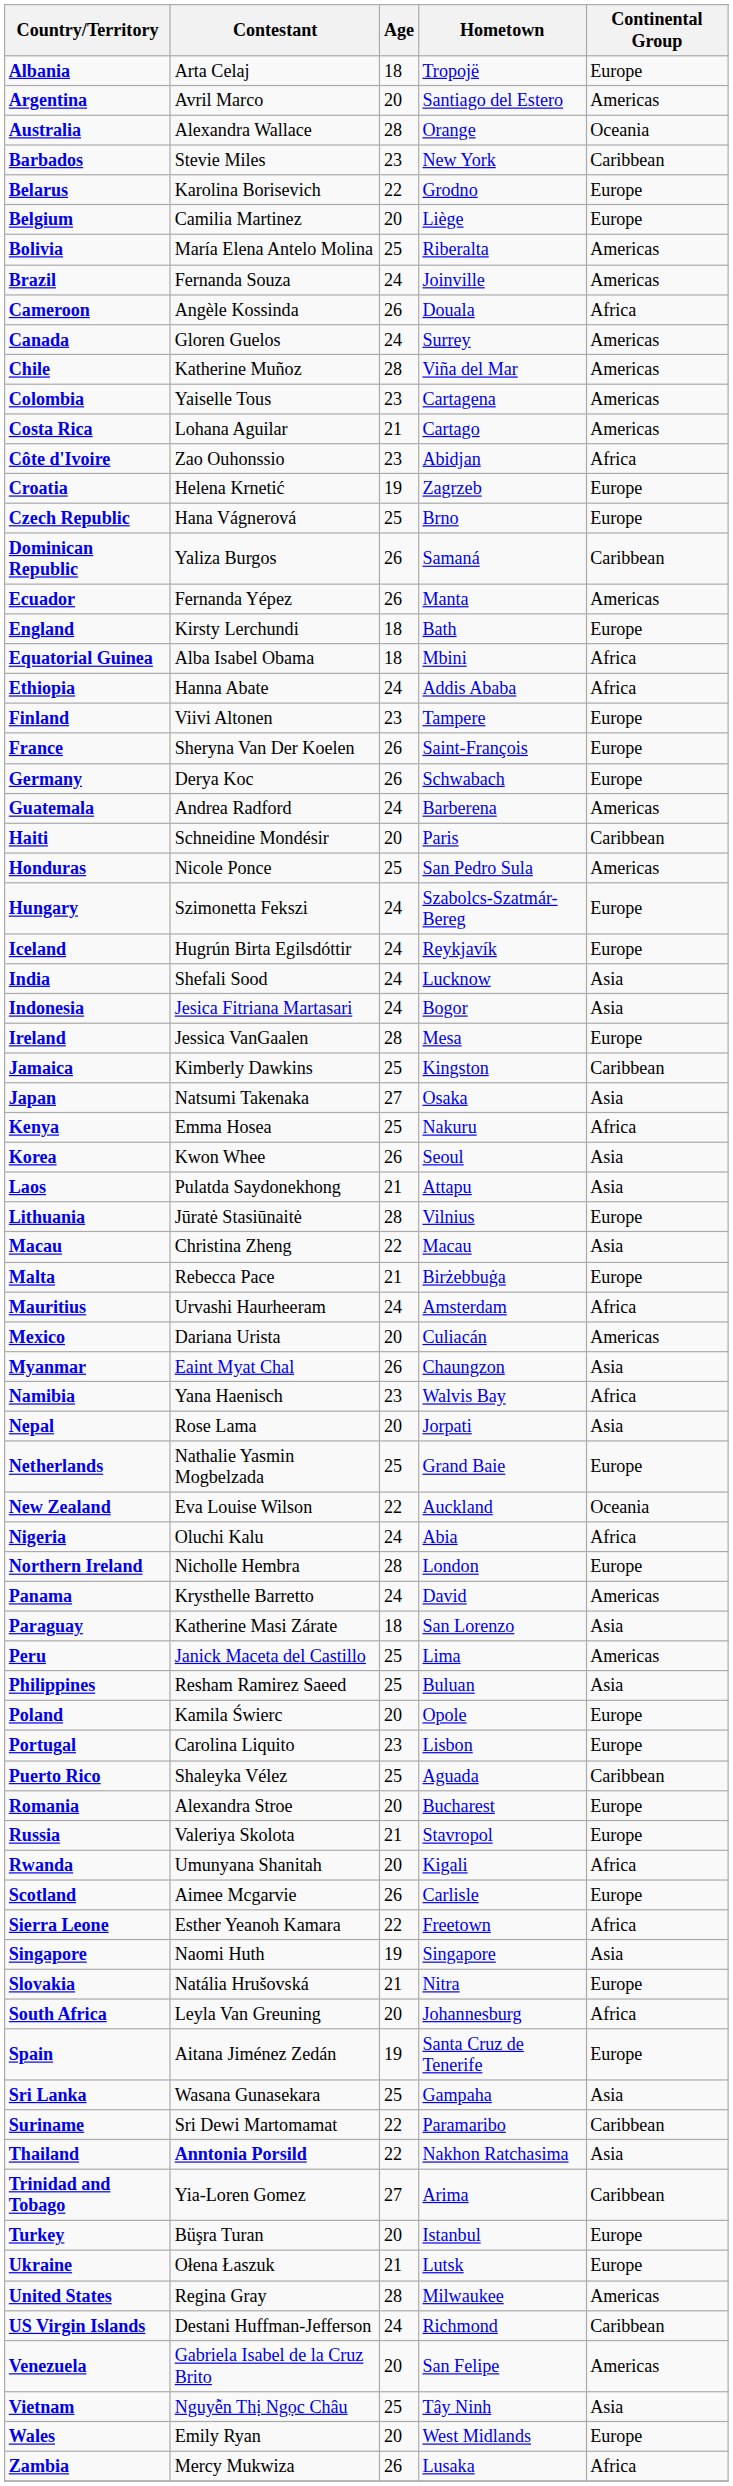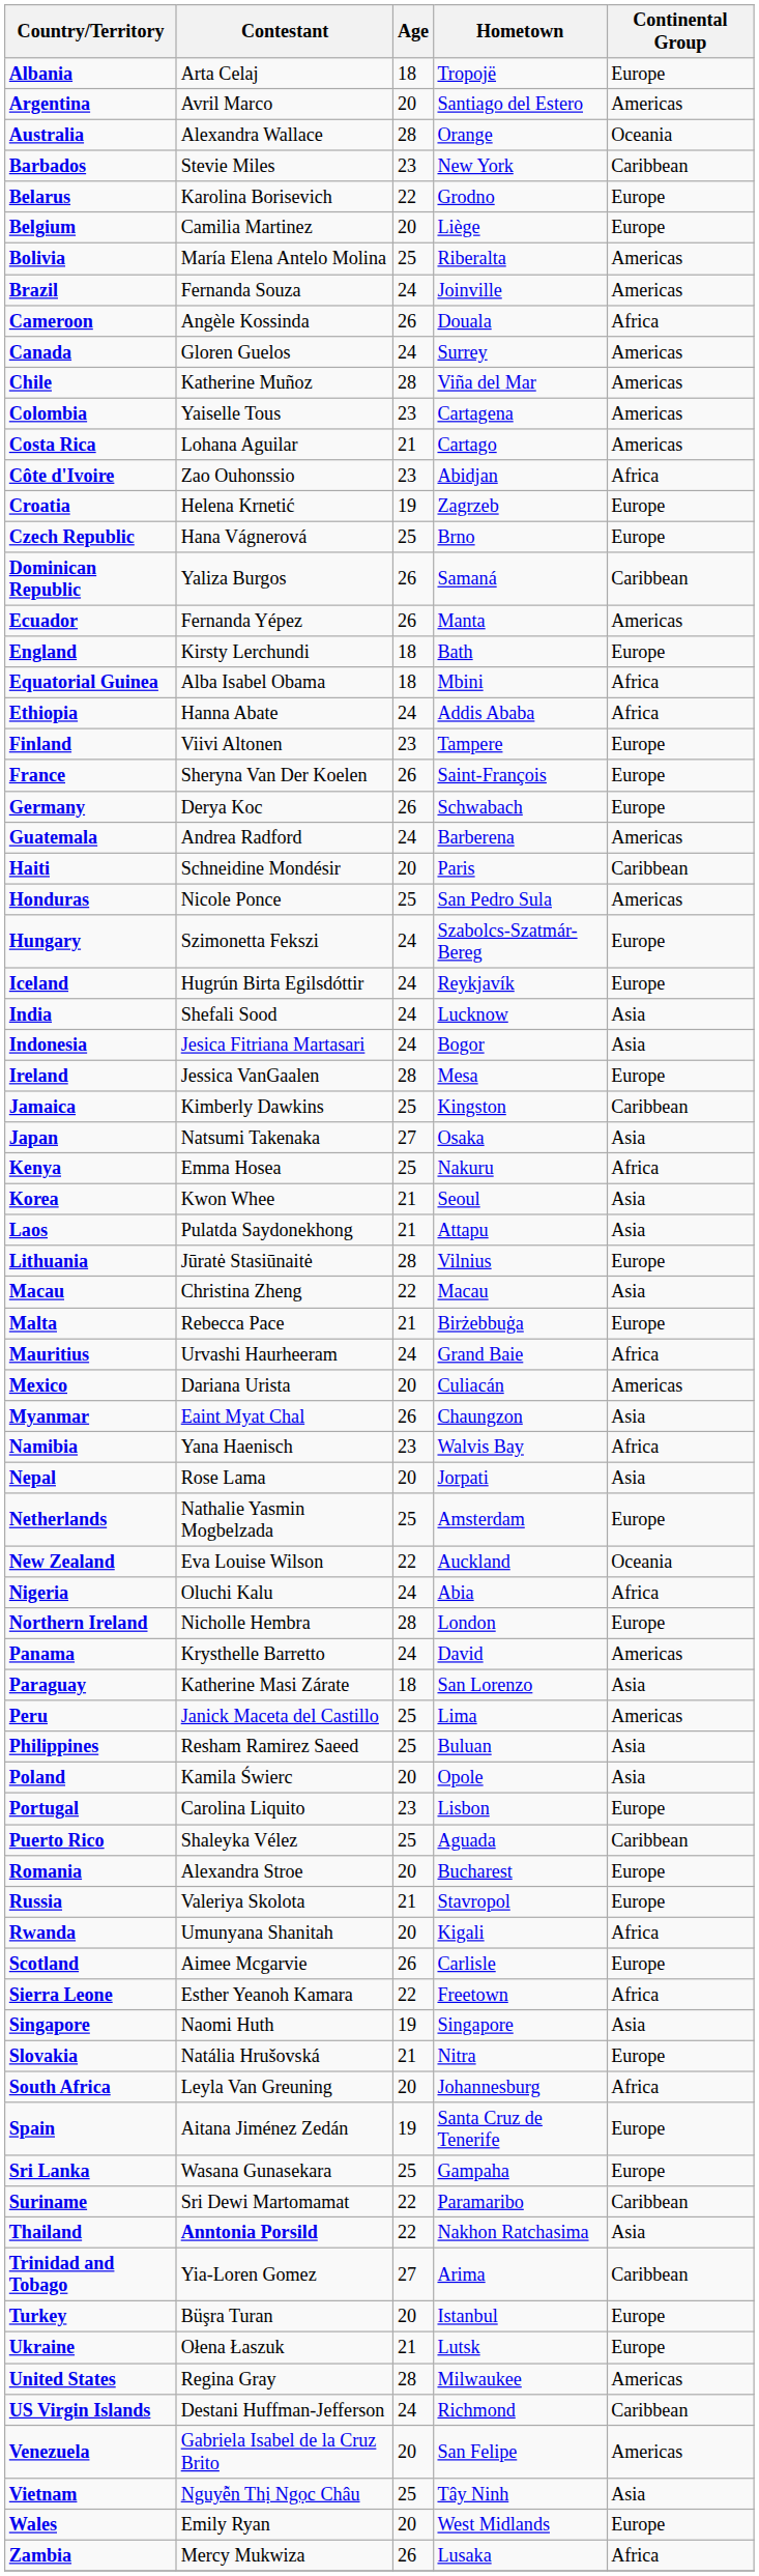 <table class="wikitable sortable" style="font-size: 95%;">
 <tr>
 <th>Country/Territory</th>
 <th>Contestant</th>
 <th>Age</th>
 <th>Hometown</th>
 <th>Continental Group</th>
 </tr>
 <tr>
 <td><strong> <a href='#'>Albania</a></strong></td>
 <td>Arta Celaj</td>
 <td>18</td>
 <td><a href='#'>Tropojë</a></td>
 <td>Europe</td>
 </tr>
 <tr>
 <td><strong> <a href='#'>Argentina</a></strong></td>
 <td>Avril Marco</td>
 <td>20</td>
 <td><a href='#'>Santiago del Estero</a></td>
 <td>Americas</td>
 </tr>
 <tr>
 <td><strong> <a href='#'>Australia</a></strong></td>
 <td>Alexandra Wallace</td>
 <td>28</td>
 <td><a href='#'>Orange</a></td>
 <td>Oceania</td>
 </tr>
 <tr>
 <td><strong> <a href='#'>Barbados</a></strong></td>
 <td>Stevie Miles</td>
 <td>23</td>
 <td><a href='#'>New York</a></td>
 <td>Caribbean</td>
 </tr>
 <tr>
 <td><strong> <a href='#'>Belarus</a></strong></td>
 <td>Karolina Borisevich</td>
 <td>22</td>
 <td><a href='#'>Grodno</a></td>
 <td>Europe</td>
 </tr>
 <tr>
 <td><strong> <a href='#'>Belgium</a></strong></td>
 <td>Camilia Martinez</td>
 <td>20</td>
 <td><a href='#'>Liège</a></td>
 <td>Europe</td>
 </tr>
 <tr>
 <td><strong> <a href='#'>Bolivia</a></strong></td>
 <td>María Elena Antelo Molina</td>
 <td>25</td>
 <td><a href='#'>Riberalta</a></td>
 <td>Americas</td>
 </tr>
 <tr>
 <td><strong> <a href='#'>Brazil</a></strong></td>
 <td>Fernanda Souza</td>
 <td>24</td>
 <td><a href='#'>Joinville</a></td>
 <td>Americas</td>
 </tr>
 <tr>
 <td><strong> <a href='#'>Cameroon</a></strong></td>
 <td>Angèle Kossinda</td>
 <td>26</td>
 <td><a href='#'>Douala</a></td>
 <td>Africa</td>
 </tr>
 <tr>
 <td><strong> <a href='#'>Canada</a></strong></td>
 <td>Gloren Guelos</td>
 <td>24</td>
 <td><a href='#'>Surrey</a></td>
 <td>Americas</td>
 </tr>
 <tr>
 <td><strong> <a href='#'>Chile</a></strong></td>
 <td>Katherine Muñoz</td>
 <td>28</td>
 <td><a href='#'>Viña del Mar</a></td>
 <td>Americas</td>
 </tr>
 <tr>
 <td><strong> <a href='#'>Colombia</a></strong></td>
 <td>Yaiselle Tous</td>
 <td>23</td>
 <td><a href='#'>Cartagena</a></td>
 <td>Americas</td>
 </tr>
 <tr>
 <td><strong> <a href='#'>Costa Rica</a></strong></td>
 <td>Lohana Aguilar</td>
 <td>21</td>
 <td><a href='#'>Cartago</a></td>
 <td>Americas</td>
 </tr>
 <tr>
 <td><strong> <a href='#'>Côte d'Ivoire</a></strong></td>
 <td>Zao Ouhonssio</td>
 <td>23</td>
 <td><a href='#'>Abidjan</a></td>
 <td>Africa</td>
 </tr>
 <tr>
 <td><strong> <a href='#'>Croatia</a></strong></td>
 <td>Helena Krnetić</td>
 <td>19</td>
 <td><a href='#'>Zagrzeb</a></td>
 <td>Europe</td>
 </tr>
 <tr>
 <td><strong> <a href='#'>Czech Republic</a></strong></td>
 <td>Hana Vágnerová</td>
 <td>25</td>
 <td><a href='#'>Brno</a></td>
 <td>Europe</td>
 </tr>
 <tr>
 <td><strong> <a href='#'>Dominican Republic</a></strong></td>
 <td>Yaliza Burgos</td>
 <td>26</td>
 <td><a href='#'>Samaná</a></td>
 <td>Caribbean</td>
 </tr>
 <tr>
 <td><strong> <a href='#'>Ecuador</a></strong></td>
 <td>Fernanda Yépez</td>
 <td>26</td>
 <td><a href='#'>Manta</a></td>
 <td>Americas</td>
 </tr>
 <tr>
 <td><strong> <a href='#'>England</a></strong></td>
 <td>Kirsty Lerchundi</td>
 <td>18</td>
 <td><a href='#'>Bath</a></td>
 <td>Europe</td>
 </tr>
 <tr>
 <td><strong> <a href='#'>Equatorial Guinea</a></strong></td>
 <td>Alba Isabel Obama</td>
 <td>18</td>
 <td><a href='#'>Mbini</a></td>
 <td>Africa</td>
 </tr>
 <tr>
 <td><strong> <a href='#'>Ethiopia</a></strong></td>
 <td>Hanna Abate</td>
 <td>24</td>
 <td><a href='#'>Addis Ababa</a></td>
 <td>Africa</td>
 </tr>
 <tr>
 <td><strong> <a href='#'>Finland</a></strong></td>
 <td>Viivi Altonen</td>
 <td>23</td>
 <td><a href='#'>Tampere</a></td>
 <td>Europe</td>
 </tr>
 <tr>
 <td><strong> <a href='#'>France</a></strong></td>
 <td>Sheryna Van Der Koelen</td>
 <td>26</td>
 <td><a href='#'>Saint-François</a></td>
 <td>Europe</td>
 </tr>
 <tr>
 <td><strong> <a href='#'>Germany</a></strong></td>
 <td>Derya Koc</td>
 <td>26</td>
 <td><a href='#'>Schwabach</a></td>
 <td>Europe</td>
 </tr>
 <tr>
 <td><strong> <a href='#'>Guatemala</a></strong></td>
 <td>Andrea Radford</td>
 <td>24</td>
 <td><a href='#'>Barberena</a></td>
 <td>Americas</td>
 </tr>
 <tr>
 <td><strong> <a href='#'>Haiti</a></strong></td>
 <td>Schneidine Mondésir</td>
 <td>20</td>
 <td><a href='#'>Paris</a></td>
 <td>Caribbean</td>
 </tr>
 <tr>
 <td><strong> <a href='#'>Honduras</a></strong></td>
 <td>Nicole Ponce</td>
 <td>25</td>
 <td><a href='#'>San Pedro Sula</a></td>
 <td>Americas</td>
 </tr>
 <tr>
 <td><strong> <a href='#'>Hungary</a></strong></td>
 <td>Szimonetta Fekszi</td>
 <td>24</td>
 <td><a href='#'>Szabolcs-Szatmár-Bereg</a></td>
 <td>Europe</td>
 </tr>
 <tr>
 <td><strong> <a href='#'>Iceland</a></strong></td>
 <td>Hugrún Birta Egilsdóttir</td>
 <td>24</td>
 <td><a href='#'>Reykjavík</a></td>
 <td>Europe</td>
 </tr>
 <tr>
 <td><strong> <a href='#'>India</a></strong></td>
 <td>Shefali Sood</td>
 <td>24</td>
 <td><a href='#'>Lucknow</a></td>
 <td>Asia</td>
 </tr>
 <tr>
 <td><strong> <a href='#'>Indonesia</a></strong></td>
 <td><a href='#'>Jesica Fitriana Martasari</a></td>
 <td>24</td>
 <td><a href='#'>Bogor</a></td>
 <td>Asia</td>
 </tr>
 <tr>
 <td><strong> <a href='#'>Ireland</a></strong></td>
 <td>Jessica VanGaalen</td>
 <td>28</td>
 <td><a href='#'>Mesa</a></td>
 <td>Europe</td>
 </tr>
 <tr>
 <td><strong> <a href='#'>Jamaica</a></strong></td>
 <td>Kimberly Dawkins</td>
 <td>25</td>
 <td><a href='#'>Kingston</a></td>
 <td>Caribbean</td>
 </tr>
 <tr>
 <td><strong> <a href='#'>Japan</a></strong></td>
 <td>Natsumi Takenaka</td>
 <td>27</td>
 <td><a href='#'>Osaka</a></td>
 <td>Asia</td>
 </tr>
 <tr>
 <td><strong> <a href='#'>Kenya</a></strong></td>
 <td>Emma Hosea</td>
 <td>25</td>
 <td><a href='#'>Nakuru</a></td>
 <td>Africa</td>
 </tr>
 <tr>
 <td><strong> <a href='#'>Korea</a></strong></td>
 <td>Kwon Whee</td>
-<td>26</td>
+<td>21</td>
 <td><a href='#'>Seoul</a></td>
 <td>Asia</td>
 </tr>
 <tr>
 <td><strong> <a href='#'>Laos</a></strong></td>
 <td>Pulatda Saydonekhong</td>
 <td>21</td>
 <td><a href='#'>Attapu</a></td>
 <td>Asia</td>
 </tr>
 <tr>
 <td><strong> <a href='#'>Lithuania</a></strong></td>
 <td>Jūratė Stasiūnaitė</td>
 <td>28</td>
 <td><a href='#'>Vilnius</a></td>
 <td>Europe</td>
 </tr>
 <tr>
 <td><strong> <a href='#'>Macau</a></strong></td>
 <td>Christina Zheng</td>
 <td>22</td>
 <td><a href='#'>Macau</a></td>
 <td>Asia</td>
 </tr>
 <tr>
 <td><strong> <a href='#'>Malta</a></strong></td>
 <td>Rebecca Pace</td>
 <td>21</td>
 <td><a href='#'>Birżebbuġa</a></td>
 <td>Europe</td>
 </tr>
 <tr>
 <td><strong> <a href='#'>Mauritius</a></strong></td>
 <td>Urvashi Haurheeram</td>
 <td>24</td>
-<td><a href='#'>Amsterdam</a></td>
+<td><a href='#'>Grand Baie</a></td>
 <td>Africa</td>
 </tr>
 <tr>
 <td><strong> <a href='#'>Mexico</a></strong></td>
 <td>Dariana Urista</td>
 <td>20</td>
 <td><a href='#'>Culiacán</a></td>
 <td>Americas</td>
 </tr>
 <tr>
 <td><strong> <a href='#'>Myanmar</a></strong></td>
 <td><a href='#'>Eaint Myat Chal</a></td>
 <td>26</td>
 <td><a href='#'>Chaungzon</a></td>
 <td>Asia</td>
 </tr>
 <tr>
 <td><strong> <a href='#'>Namibia</a></strong></td>
 <td>Yana Haenisch</td>
 <td>23</td>
 <td><a href='#'>Walvis Bay</a></td>
 <td>Africa</td>
 </tr>
 <tr>
 <td><strong> <a href='#'>Nepal</a></strong></td>
 <td>Rose Lama</td>
 <td>20</td>
 <td><a href='#'>Jorpati</a></td>
 <td>Asia</td>
 </tr>
 <tr>
 <td><strong> <a href='#'>Netherlands</a></strong></td>
 <td>Nathalie Yasmin Mogbelzada</td>
 <td>25</td>
-<td><a href='#'>Grand Baie</a></td>
+<td><a href='#'>Amsterdam</a></td>
 <td>Europe</td>
 </tr>
 <tr>
 <td><strong> <a href='#'>New Zealand</a></strong></td>
 <td>Eva Louise Wilson</td>
 <td>22</td>
 <td><a href='#'>Auckland</a></td>
 <td>Oceania</td>
 </tr>
 <tr>
 <td><strong> <a href='#'>Nigeria</a></strong></td>
 <td>Oluchi Kalu</td>
 <td>24</td>
 <td><a href='#'>Abia</a></td>
 <td>Africa</td>
 </tr>
 <tr>
 <td><strong> <a href='#'>Northern Ireland</a></strong></td>
 <td>Nicholle Hembra</td>
 <td>28</td>
 <td><a href='#'>London</a></td>
 <td>Europe</td>
 </tr>
 <tr>
 <td><strong> <a href='#'>Panama</a></strong></td>
 <td>Krysthelle Barretto</td>
 <td>24</td>
 <td><a href='#'>David</a></td>
 <td>Americas</td>
 </tr>
 <tr>
 <td><strong> <a href='#'>Paraguay</a></strong></td>
 <td>Katherine Masi Zárate</td>
 <td>18</td>
 <td><a href='#'>San Lorenzo</a></td>
 <td>Asia</td>
 </tr>
 <tr>
 <td><strong> <a href='#'>Peru</a></strong></td>
 <td><a href='#'>Janick Maceta del Castillo</a></td>
 <td>25</td>
 <td><a href='#'>Lima</a></td>
 <td>Americas</td>
 </tr>
 <tr>
 <td><strong> <a href='#'>Philippines</a></strong></td>
 <td>Resham Ramirez Saeed</td>
 <td>25</td>
 <td><a href='#'>Buluan</a></td>
 <td>Asia</td>
 </tr>
 <tr>
 <td><strong> <a href='#'>Poland</a></strong></td>
 <td>Kamila Świerc</td>
 <td>20</td>
 <td><a href='#'>Opole</a></td>
-<td>Europe</td>
+<td>Asia</td>
 </tr>
 <tr>
 <td><strong> <a href='#'>Portugal</a></strong></td>
 <td>Carolina Liquito</td>
 <td>23</td>
 <td><a href='#'>Lisbon</a></td>
 <td>Europe</td>
 </tr>
 <tr>
 <td><strong> <a href='#'>Puerto Rico</a></strong></td>
 <td>Shaleyka Vélez</td>
 <td>25</td>
 <td><a href='#'>Aguada</a></td>
 <td>Caribbean</td>
 </tr>
 <tr>
 <td><strong> <a href='#'>Romania</a></strong></td>
 <td>Alexandra Stroe</td>
 <td>20</td>
 <td><a href='#'>Bucharest</a></td>
 <td>Europe</td>
 </tr>
 <tr>
 <td><strong> <a href='#'>Russia</a></strong></td>
 <td>Valeriya Skolota</td>
 <td>21</td>
 <td><a href='#'>Stavropol</a></td>
 <td>Europe</td>
 </tr>
 <tr>
 <td><strong> <a href='#'>Rwanda</a></strong></td>
 <td>Umunyana Shanitah</td>
 <td>20</td>
 <td><a href='#'>Kigali</a></td>
 <td>Africa</td>
 </tr>
 <tr>
 <td><strong> <a href='#'>Scotland</a></strong></td>
 <td>Aimee Mcgarvie</td>
 <td>26</td>
 <td><a href='#'>Carlisle</a></td>
 <td>Europe</td>
 </tr>
 <tr>
 <td><strong> <a href='#'>Sierra Leone</a></strong></td>
 <td>Esther Yeanoh Kamara</td>
 <td>22</td>
 <td><a href='#'>Freetown</a></td>
 <td>Africa</td>
 </tr>
 <tr>
 <td><strong> <a href='#'>Singapore</a></strong></td>
 <td>Naomi Huth</td>
 <td>19</td>
 <td><a href='#'>Singapore</a></td>
 <td>Asia</td>
 </tr>
 <tr>
 <td><strong> <a href='#'>Slovakia</a></strong></td>
 <td>Natália Hrušovská</td>
 <td>21</td>
 <td><a href='#'>Nitra</a></td>
 <td>Europe</td>
 </tr>
 <tr>
 <td><strong> <a href='#'>South Africa</a></strong></td>
 <td>Leyla Van Greuning</td>
 <td>20</td>
 <td><a href='#'>Johannesburg</a></td>
 <td>Africa</td>
 </tr>
 <tr>
 <td><strong> <a href='#'>Spain</a></strong></td>
 <td>Aitana Jiménez Zedán</td>
 <td>19</td>
 <td><a href='#'>Santa Cruz de Tenerife</a></td>
 <td>Europe</td>
 </tr>
 <tr>
 <td><strong> <a href='#'>Sri Lanka</a></strong></td>
 <td>Wasana Gunasekara</td>
 <td>25</td>
 <td><a href='#'>Gampaha</a></td>
-<td>Asia</td>
+<td>Europe</td>
 </tr>
 <tr>
 <td><strong> <a href='#'>Suriname</a></strong></td>
 <td>Sri Dewi Martomamat</td>
 <td>22</td>
 <td><a href='#'>Paramaribo</a></td>
 <td>Caribbean</td>
 </tr>
 <tr>
 <td><strong> <a href='#'>Thailand</a></strong></td>
 <td><strong><a href='#'>Anntonia Porsild</a></strong></td>
 <td>22</td>
 <td><a href='#'>Nakhon Ratchasima</a></td>
 <td>Asia</td>
 </tr>
 <tr>
 <td><strong> <a href='#'>Trinidad and Tobago</a></strong></td>
 <td>Yia-Loren Gomez</td>
 <td>27</td>
 <td><a href='#'>Arima</a></td>
 <td>Caribbean</td>
 </tr>
 <tr>
 <td><strong> <a href='#'>Turkey</a></strong></td>
 <td>Büşra Turan</td>
 <td>20</td>
 <td><a href='#'>Istanbul</a></td>
 <td>Europe</td>
 </tr>
 <tr>
 <td><strong> <a href='#'>Ukraine</a></strong></td>
 <td>Ołena Łaszuk</td>
 <td>21</td>
 <td><a href='#'>Lutsk</a></td>
 <td>Europe</td>
 </tr>
 <tr>
 <td><strong> <a href='#'>United States</a></strong></td>
 <td>Regina Gray</td>
 <td>28</td>
 <td><a href='#'>Milwaukee</a></td>
 <td>Americas</td>
 </tr>
 <tr>
 <td><strong> <a href='#'>US Virgin Islands</a></strong></td>
 <td>Destani Huffman-Jefferson</td>
 <td>24</td>
 <td><a href='#'>Richmond</a></td>
 <td>Caribbean</td>
 </tr>
 <tr>
 <td><strong> <a href='#'>Venezuela</a></strong></td>
 <td><a href='#'>Gabriela Isabel de la Cruz Brito</a></td>
 <td>20</td>
 <td><a href='#'>San Felipe</a></td>
 <td>Americas</td>
 </tr>
 <tr>
 <td><strong> <a href='#'>Vietnam</a></strong></td>
 <td><a href='#'>Nguyễn Thị Ngọc Châu</a></td>
 <td>25</td>
 <td><a href='#'>Tây Ninh</a></td>
 <td>Asia</td>
 </tr>
 <tr>
 <td><strong> <a href='#'>Wales</a></strong></td>
 <td>Emily Ryan</td>
 <td>20</td>
 <td><a href='#'>West Midlands</a></td>
 <td>Europe</td>
 </tr>
 <tr>
 <td><strong> <a href='#'>Zambia</a></strong></td>
 <td>Mercy Mukwiza</td>
 <td>26</td>
 <td><a href='#'>Lusaka</a></td>
 <td>Africa</td>
 </tr>
 <tr>
 </tr>
 </table>
